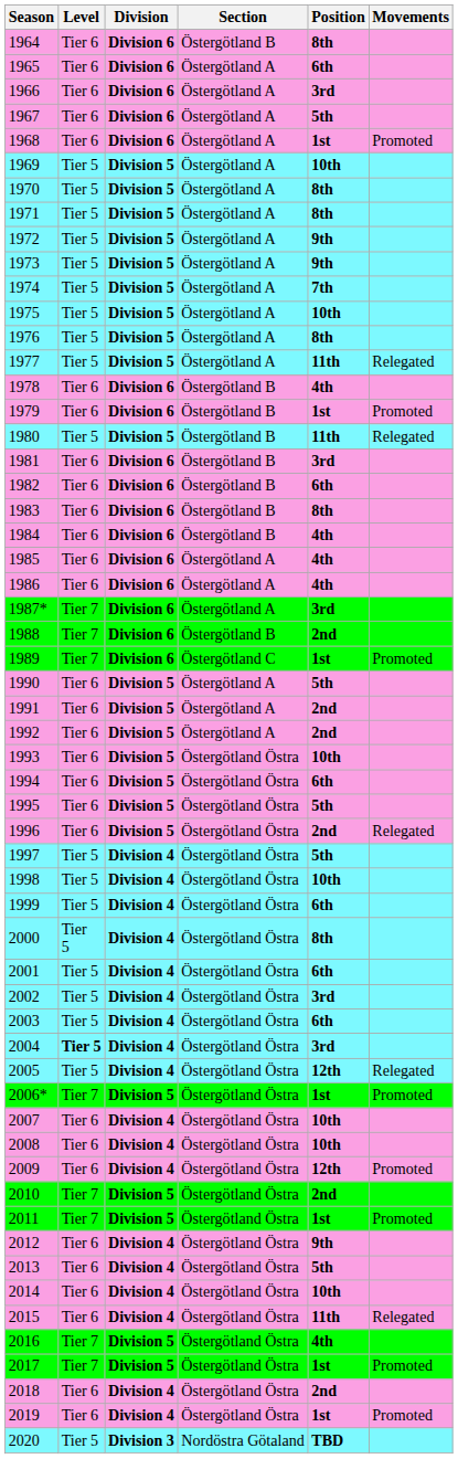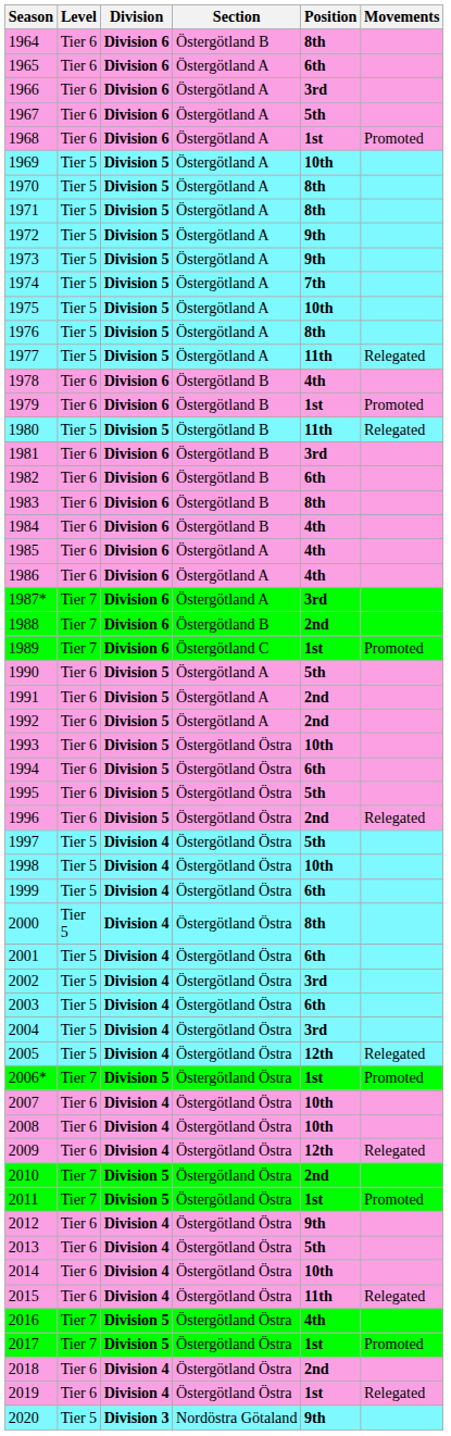 <table class="wikitable">
 <tr style="background:#f0f6fa;">
 <th><strong>Season</strong></th>
 <th><strong>Level</strong></th>
 <th><strong>Division</strong></th>
 <th><strong>Section</strong></th>
 <th><strong>Position</strong></th>
 <th><strong>Movements</strong></th>
 </tr>
 <tr>
 <td style="background:#FBA0E3;">1964</td>
 <td style="background:#FBA0E3;">Tier 6</td>
 <td style="background:#FBA0E3;"><strong>Division 6</strong></td>
 <td style="background:#FBA0E3;">Östergötland B</td>
 <td style="background:#FBA0E3;"><strong>8th</strong></td>
 <td style="background:#FBA0E3;"></td>
 </tr>
 <tr>
 <td style="background:#FBA0E3;">1965</td>
 <td style="background:#FBA0E3;">Tier 6</td>
 <td style="background:#FBA0E3;"><strong>Division 6</strong></td>
 <td style="background:#FBA0E3;">Östergötland A</td>
 <td style="background:#FBA0E3;"><strong>6th</strong></td>
 <td style="background:#FBA0E3;"></td>
 </tr>
 <tr>
 <td style="background:#FBA0E3;">1966</td>
 <td style="background:#FBA0E3;">Tier 6</td>
 <td style="background:#FBA0E3;"><strong>Division 6</strong></td>
 <td style="background:#FBA0E3;">Östergötland A</td>
 <td style="background:#FBA0E3;"><strong>3rd</strong></td>
 <td style="background:#FBA0E3;"></td>
 </tr>
 <tr>
 <td style="background:#FBA0E3;">1967</td>
 <td style="background:#FBA0E3;">Tier 6</td>
 <td style="background:#FBA0E3;"><strong>Division 6</strong></td>
 <td style="background:#FBA0E3;">Östergötland A</td>
 <td style="background:#FBA0E3;"><strong>5th</strong></td>
 <td style="background:#FBA0E3;"></td>
 </tr>
 <tr>
 <td style="background:#FBA0E3;">1968</td>
 <td style="background:#FBA0E3;">Tier 6</td>
 <td style="background:#FBA0E3;"><strong>Division 6</strong></td>
 <td style="background:#FBA0E3;">Östergötland A</td>
 <td style="background:#FBA0E3;"><strong>1st</strong></td>
 <td style="background:#FBA0E3;">Promoted</td>
 </tr>
 <tr>
 <td style="background:#7DF9FF;">1969</td>
 <td style="background:#7DF9FF;">Tier 5</td>
 <td style="background:#7DF9FF;"><strong>Division 5</strong></td>
 <td style="background:#7DF9FF;">Östergötland A</td>
 <td style="background:#7DF9FF;"><strong>10th</strong></td>
 <td style="background:#7DF9FF;"></td>
 </tr>
 <tr>
 <td style="background:#7DF9FF;">1970</td>
 <td style="background:#7DF9FF;">Tier 5</td>
 <td style="background:#7DF9FF;"><strong>Division 5</strong></td>
 <td style="background:#7DF9FF;">Östergötland A</td>
 <td style="background:#7DF9FF;"><strong>8th</strong></td>
 <td style="background:#7DF9FF;"></td>
 </tr>
 <tr>
 <td style="background:#7DF9FF;">1971</td>
 <td style="background:#7DF9FF;">Tier 5</td>
 <td style="background:#7DF9FF;"><strong>Division 5</strong></td>
 <td style="background:#7DF9FF;">Östergötland A</td>
 <td style="background:#7DF9FF;"><strong>8th</strong></td>
 <td style="background:#7DF9FF;"></td>
 </tr>
 <tr>
 <td style="background:#7DF9FF;">1972</td>
 <td style="background:#7DF9FF;">Tier 5</td>
 <td style="background:#7DF9FF;"><strong>Division 5</strong></td>
 <td style="background:#7DF9FF;">Östergötland A</td>
 <td style="background:#7DF9FF;"><strong>9th</strong></td>
 <td style="background:#7DF9FF;"></td>
 </tr>
 <tr>
 <td style="background:#7DF9FF;">1973</td>
 <td style="background:#7DF9FF;">Tier 5</td>
 <td style="background:#7DF9FF;"><strong>Division 5</strong></td>
 <td style="background:#7DF9FF;">Östergötland A</td>
 <td style="background:#7DF9FF;"><strong>9th</strong></td>
 <td style="background:#7DF9FF;"></td>
 </tr>
 <tr>
 <td style="background:#7DF9FF;">1974</td>
 <td style="background:#7DF9FF;">Tier 5</td>
 <td style="background:#7DF9FF;"><strong>Division 5</strong></td>
 <td style="background:#7DF9FF;">Östergötland A</td>
 <td style="background:#7DF9FF;"><strong>7th</strong></td>
 <td style="background:#7DF9FF;"></td>
 </tr>
 <tr>
 <td style="background:#7DF9FF;">1975</td>
 <td style="background:#7DF9FF;">Tier 5</td>
 <td style="background:#7DF9FF;"><strong>Division 5</strong></td>
 <td style="background:#7DF9FF;">Östergötland A</td>
 <td style="background:#7DF9FF;"><strong>10th</strong></td>
 <td style="background:#7DF9FF;"></td>
 </tr>
 <tr>
 <td style="background:#7DF9FF;">1976</td>
 <td style="background:#7DF9FF;">Tier 5</td>
 <td style="background:#7DF9FF;"><strong>Division 5</strong></td>
 <td style="background:#7DF9FF;">Östergötland A</td>
 <td style="background:#7DF9FF;"><strong>8th</strong></td>
 <td style="background:#7DF9FF;"></td>
 </tr>
 <tr>
 <td style="background:#7DF9FF;">1977</td>
 <td style="background:#7DF9FF;">Tier 5</td>
 <td style="background:#7DF9FF;"><strong>Division 5</strong></td>
 <td style="background:#7DF9FF;">Östergötland A</td>
 <td style="background:#7DF9FF;"><strong>11th</strong></td>
 <td style="background:#7DF9FF;">Relegated</td>
 </tr>
 <tr>
 <td style="background:#FBA0E3;">1978</td>
 <td style="background:#FBA0E3;">Tier 6</td>
 <td style="background:#FBA0E3;"><strong>Division 6</strong></td>
 <td style="background:#FBA0E3;">Östergötland B</td>
 <td style="background:#FBA0E3;"><strong>4th</strong></td>
 <td style="background:#FBA0E3;"></td>
 </tr>
 <tr>
 <td style="background:#FBA0E3;">1979</td>
 <td style="background:#FBA0E3;">Tier 6</td>
 <td style="background:#FBA0E3;"><strong>Division 6</strong></td>
 <td style="background:#FBA0E3;">Östergötland B</td>
 <td style="background:#FBA0E3;"><strong>1st</strong></td>
 <td style="background:#FBA0E3;">Promoted</td>
 </tr>
 <tr>
 <td style="background:#7DF9FF;">1980</td>
 <td style="background:#7DF9FF;">Tier 5</td>
 <td style="background:#7DF9FF;"><strong>Division 5</strong></td>
 <td style="background:#7DF9FF;">Östergötland B</td>
 <td style="background:#7DF9FF;"><strong>11th</strong></td>
 <td style="background:#7DF9FF;">Relegated</td>
 </tr>
 <tr>
 <td style="background:#FBA0E3;">1981</td>
 <td style="background:#FBA0E3;">Tier 6</td>
 <td style="background:#FBA0E3;"><strong>Division 6</strong></td>
 <td style="background:#FBA0E3;">Östergötland B</td>
 <td style="background:#FBA0E3;"><strong>3rd</strong></td>
 <td style="background:#FBA0E3;"></td>
 </tr>
 <tr>
 <td style="background:#FBA0E3;">1982</td>
 <td style="background:#FBA0E3;">Tier 6</td>
 <td style="background:#FBA0E3;"><strong>Division 6</strong></td>
 <td style="background:#FBA0E3;">Östergötland B</td>
 <td style="background:#FBA0E3;"><strong>6th</strong></td>
 <td style="background:#FBA0E3;"></td>
 </tr>
 <tr>
 <td style="background:#FBA0E3;">1983</td>
 <td style="background:#FBA0E3;">Tier 6</td>
 <td style="background:#FBA0E3;"><strong>Division 6</strong></td>
 <td style="background:#FBA0E3;">Östergötland B</td>
 <td style="background:#FBA0E3;"><strong>8th</strong></td>
 <td style="background:#FBA0E3;"></td>
 </tr>
 <tr>
 <td style="background:#FBA0E3;">1984</td>
 <td style="background:#FBA0E3;">Tier 6</td>
 <td style="background:#FBA0E3;"><strong>Division 6</strong></td>
 <td style="background:#FBA0E3;">Östergötland B</td>
 <td style="background:#FBA0E3;"><strong>4th</strong></td>
 <td style="background:#FBA0E3;"></td>
 </tr>
 <tr>
 <td style="background:#FBA0E3;">1985</td>
 <td style="background:#FBA0E3;">Tier 6</td>
 <td style="background:#FBA0E3;"><strong>Division 6</strong></td>
 <td style="background:#FBA0E3;">Östergötland A</td>
 <td style="background:#FBA0E3;"><strong>4th</strong></td>
 <td style="background:#FBA0E3;"></td>
 </tr>
 <tr>
 <td style="background:#FBA0E3;">1986</td>
 <td style="background:#FBA0E3;">Tier 6</td>
 <td style="background:#FBA0E3;"><strong>Division 6</strong></td>
 <td style="background:#FBA0E3;">Östergötland A</td>
 <td style="background:#FBA0E3;"><strong>4th</strong></td>
 <td style="background:#FBA0E3;"></td>
 </tr>
 <tr>
 <td style="background:#00FF00;">1987*</td>
 <td style="background:#00FF00;">Tier 7</td>
 <td style="background:#00FF00;"><strong>Division 6</strong></td>
 <td style="background:#00FF00;">Östergötland A</td>
 <td style="background:#00FF00;"><strong>3rd</strong></td>
 <td style="background:#00FF00;"></td>
 </tr>
 <tr>
 <td style="background:#00FF00;">1988</td>
 <td style="background:#00FF00;">Tier 7</td>
 <td style="background:#00FF00;"><strong>Division 6</strong></td>
 <td style="background:#00FF00;">Östergötland B</td>
 <td style="background:#00FF00;"><strong>2nd</strong></td>
 <td style="background:#00FF00;"></td>
 </tr>
 <tr>
 <td style="background:#00FF00;">1989</td>
 <td style="background:#00FF00;">Tier 7</td>
 <td style="background:#00FF00;"><strong>Division 6</strong></td>
 <td style="background:#00FF00;">Östergötland C</td>
 <td style="background:#00FF00;"><strong>1st</strong></td>
 <td style="background:#00FF00;">Promoted</td>
 </tr>
 <tr>
 <td style="background:#FBA0E3;">1990</td>
 <td style="background:#FBA0E3;">Tier 6</td>
 <td style="background:#FBA0E3;"><strong>Division 5</strong></td>
 <td style="background:#FBA0E3;">Östergötland A</td>
 <td style="background:#FBA0E3;"><strong>5th</strong></td>
 <td style="background:#FBA0E3;"></td>
 </tr>
 <tr>
 <td style="background:#FBA0E3;">1991</td>
 <td style="background:#FBA0E3;">Tier 6</td>
 <td style="background:#FBA0E3;"><strong>Division 5</strong></td>
 <td style="background:#FBA0E3;">Östergötland A</td>
 <td style="background:#FBA0E3;"><strong>2nd</strong></td>
 <td style="background:#FBA0E3;"></td>
 </tr>
 <tr>
 <td style="background:#FBA0E3;">1992</td>
 <td style="background:#FBA0E3;">Tier 6</td>
 <td style="background:#FBA0E3;"><strong>Division 5</strong></td>
 <td style="background:#FBA0E3;">Östergötland A</td>
 <td style="background:#FBA0E3;"><strong>2nd</strong></td>
 <td style="background:#FBA0E3;"></td>
 </tr>
 <tr>
 <td style="background:#FBA0E3;">1993</td>
 <td style="background:#FBA0E3;">Tier 6</td>
 <td style="background:#FBA0E3;"><strong>Division 5</strong></td>
 <td style="background:#FBA0E3;">Östergötland Östra</td>
 <td style="background:#FBA0E3;"><strong>10th</strong></td>
 <td style="background:#FBA0E3;"></td>
 </tr>
 <tr>
 <td style="background:#FBA0E3;">1994</td>
 <td style="background:#FBA0E3;">Tier 6</td>
 <td style="background:#FBA0E3;"><strong>Division 5</strong></td>
 <td style="background:#FBA0E3;">Östergötland Östra</td>
 <td style="background:#FBA0E3;"><strong>6th</strong></td>
 <td style="background:#FBA0E3;"></td>
 </tr>
 <tr>
 <td style="background:#FBA0E3;">1995</td>
 <td style="background:#FBA0E3;">Tier 6</td>
 <td style="background:#FBA0E3;"><strong>Division 5</strong></td>
 <td style="background:#FBA0E3;">Östergötland Östra</td>
 <td style="background:#FBA0E3;"><strong>5th</strong></td>
 <td style="background:#FBA0E3;"></td>
 </tr>
 <tr>
 <td style="background:#FBA0E3;">1996</td>
 <td style="background:#FBA0E3;">Tier 6</td>
 <td style="background:#FBA0E3;"><strong>Division 5</strong></td>
 <td style="background:#FBA0E3;">Östergötland Östra</td>
 <td style="background:#FBA0E3;"><strong>2nd</strong></td>
 <td style="background:#FBA0E3;">Relegated</td>
 </tr>
 <tr>
 <td style="background:#7DF9FF;">1997</td>
 <td style="background:#7DF9FF;">Tier 5</td>
 <td style="background:#7DF9FF;"><strong>Division 4</strong></td>
 <td style="background:#7DF9FF;">Östergötland Östra</td>
 <td style="background:#7DF9FF;"><strong>5th</strong></td>
 <td style="background:#7DF9FF;"></td>
 </tr>
 <tr>
 <td style="background:#7DF9FF;">1998</td>
 <td style="background:#7DF9FF;">Tier 5</td>
 <td style="background:#7DF9FF;"><strong>Division 4</strong></td>
 <td style="background:#7DF9FF;">Östergötland Östra</td>
 <td style="background:#7DF9FF;"><strong>10th</strong></td>
 <td style="background:#7DF9FF;"></td>
 </tr>
 <tr>
 <td style="background:#7DF9FF;">1999</td>
 <td style="background:#7DF9FF;">Tier 5</td>
 <td style="background:#7DF9FF;"><strong>Division 4</strong></td>
 <td style="background:#7DF9FF;">Östergötland Östra</td>
 <td style="background:#7DF9FF;"><strong>6th</strong></td>
 <td style="background:#7DF9FF;"></td>
 </tr>
 <tr>
 <td style="background:#7DF9FF;">2000</td>
 <td style="background:#7DF9FF;">Tier<br>5</td>
 <td style="background:#7DF9FF;"><strong>Division 4</strong></td>
 <td style="background:#7DF9FF;">Östergötland Östra</td>
 <td style="background:#7DF9FF;"><strong>8th</strong></td>
 <td style="background:#7DF9FF;"></td>
 </tr>
 <tr>
 <td style="background:#7DF9FF;">2001</td>
 <td style="background:#7DF9FF;">Tier 5</td>
 <td style="background:#7DF9FF;"><strong>Division 4</strong></td>
 <td style="background:#7DF9FF;">Östergötland Östra</td>
 <td style="background:#7DF9FF;"><strong>6th</strong></td>
 <td style="background:#7DF9FF;"></td>
 </tr>
 <tr>
 <td style="background:#7DF9FF;">2002</td>
 <td style="background:#7DF9FF;">Tier 5</td>
 <td style="background:#7DF9FF;"><strong>Division 4</strong></td>
 <td style="background:#7DF9FF;">Östergötland Östra</td>
 <td style="background:#7DF9FF;"><strong>3rd</strong></td>
 <td style="background:#7DF9FF;"></td>
 </tr>
 <tr>
 <td style="background:#7DF9FF;">2003</td>
 <td style="background:#7DF9FF;">Tier 5</td>
 <td style="background:#7DF9FF;"><strong>Division 4</strong></td>
 <td style="background:#7DF9FF;">Östergötland Östra</td>
 <td style="background:#7DF9FF;"><strong>6th</strong></td>
 <td style="background:#7DF9FF;"></td>
 </tr>
 <tr>
 <td style="background:#7DF9FF;">2004</td>
-<td style="background:#7DF9FF;"><strong>Tier 5</strong></td>
+<td style="background:#7DF9FF;">Tier 5</td>
 <td style="background:#7DF9FF;"><strong>Division 4</strong></td>
 <td style="background:#7DF9FF;">Östergötland Östra</td>
 <td style="background:#7DF9FF;"><strong>3rd</strong></td>
 <td style="background:#7DF9FF;"></td>
 </tr>
 <tr>
 <td style="background:#7DF9FF;">2005</td>
 <td style="background:#7DF9FF;">Tier 5</td>
 <td style="background:#7DF9FF;"><strong>Division 4</strong></td>
 <td style="background:#7DF9FF;">Östergötland Östra</td>
 <td style="background:#7DF9FF;"><strong>12th</strong></td>
 <td style="background:#7DF9FF;">Relegated</td>
 </tr>
 <tr>
 <td style="background:#00FF00;">2006*</td>
 <td style="background:#00FF00;">Tier 7</td>
 <td style="background:#00FF00;"><strong>Division 5</strong></td>
 <td style="background:#00FF00;">Östergötland Östra</td>
 <td style="background:#00FF00;"><strong>1st</strong></td>
 <td style="background:#00FF00;">Promoted</td>
 </tr>
 <tr>
 <td style="background:#FBA0E3;">2007</td>
 <td style="background:#FBA0E3;">Tier 6</td>
 <td style="background:#FBA0E3;"><strong>Division 4</strong></td>
 <td style="background:#FBA0E3;">Östergötland Östra</td>
 <td style="background:#FBA0E3;"><strong>10th</strong></td>
 <td style="background:#FBA0E3;"></td>
 </tr>
 <tr>
 <td style="background:#FBA0E3;">2008</td>
 <td style="background:#FBA0E3;">Tier 6</td>
 <td style="background:#FBA0E3;"><strong>Division 4</strong></td>
 <td style="background:#FBA0E3;">Östergötland Östra</td>
 <td style="background:#FBA0E3;"><strong>10th</strong></td>
 <td style="background:#FBA0E3;"></td>
 </tr>
 <tr>
 <td style="background:#FBA0E3;">2009</td>
 <td style="background:#FBA0E3;">Tier 6</td>
 <td style="background:#FBA0E3;"><strong>Division 4</strong></td>
 <td style="background:#FBA0E3;">Östergötland Östra</td>
 <td style="background:#FBA0E3;"><strong>12th</strong></td>
-<td style="background:#FBA0E3;">Promoted</td>
+<td style="background:#FBA0E3;">Relegated</td>
 </tr>
 <tr>
 <td style="background:#00FF00;">2010</td>
 <td style="background:#00FF00;">Tier 7</td>
 <td style="background:#00FF00;"><strong>Division 5</strong></td>
 <td style="background:#00FF00;">Östergötland Östra</td>
 <td style="background:#00FF00;"><strong>2nd</strong></td>
 <td style="background:#00FF00;"></td>
 </tr>
 <tr>
 <td style="background:#00FF00;">2011</td>
 <td style="background:#00FF00;">Tier 7</td>
 <td style="background:#00FF00;"><strong>Division 5</strong></td>
 <td style="background:#00FF00;">Östergötland Östra</td>
 <td style="background:#00FF00;"><strong>1st</strong></td>
 <td style="background:#00FF00;">Promoted</td>
 </tr>
 <tr>
 <td style="background:#FBA0E3;">2012</td>
 <td style="background:#FBA0E3;">Tier 6</td>
 <td style="background:#FBA0E3;"><strong>Division 4</strong></td>
 <td style="background:#FBA0E3;">Östergötland Östra</td>
 <td style="background:#FBA0E3;"><strong>9th</strong></td>
 <td style="background:#FBA0E3;"></td>
 </tr>
 <tr>
 <td style="background:#FBA0E3;">2013</td>
 <td style="background:#FBA0E3;">Tier 6</td>
 <td style="background:#FBA0E3;"><strong>Division 4</strong></td>
 <td style="background:#FBA0E3;">Östergötland Östra</td>
 <td style="background:#FBA0E3;"><strong>5th</strong></td>
 <td style="background:#FBA0E3;"></td>
 </tr>
 <tr>
 <td style="background:#FBA0E3;">2014</td>
 <td style="background:#FBA0E3;">Tier 6</td>
 <td style="background:#FBA0E3;"><strong>Division 4</strong></td>
 <td style="background:#FBA0E3;">Östergötland Östra</td>
 <td style="background:#FBA0E3;"><strong>10th</strong></td>
 <td style="background:#FBA0E3;"></td>
 </tr>
 <tr>
 <td style="background:#FBA0E3;">2015</td>
 <td style="background:#FBA0E3;">Tier 6</td>
 <td style="background:#FBA0E3;"><strong>Division 4</strong></td>
 <td style="background:#FBA0E3;">Östergötland Östra</td>
 <td style="background:#FBA0E3;"><strong>11th</strong></td>
 <td style="background:#FBA0E3;">Relegated</td>
 </tr>
 <tr>
 <td style="background:#00FF00;">2016</td>
 <td style="background:#00FF00;">Tier 7</td>
 <td style="background:#00FF00;"><strong>Division 5</strong></td>
 <td style="background:#00FF00;">Östergötland Östra</td>
 <td style="background:#00FF00;"><strong>4th</strong></td>
 <td style="background:#00FF00;"></td>
 </tr>
 <tr>
 <td style="background:#00FF00;">2017</td>
 <td style="background:#00FF00;">Tier 7</td>
 <td style="background:#00FF00;"><strong>Division 5</strong></td>
 <td style="background:#00FF00;">Östergötland Östra</td>
 <td style="background:#00FF00;"><strong>1st</strong></td>
 <td style="background:#00FF00;">Promoted</td>
 </tr>
 <tr>
 <td style="background:#FBA0E3;">2018</td>
 <td style="background:#FBA0E3;">Tier 6</td>
 <td style="background:#FBA0E3;"><strong>Division 4</strong></td>
 <td style="background:#FBA0E3;">Östergötland Östra</td>
 <td style="background:#FBA0E3;"><strong>2nd</strong></td>
 <td style="background:#FBA0E3;"></td>
 </tr>
 <tr>
 <td style="background:#FBA0E3;">2019</td>
 <td style="background:#FBA0E3;">Tier 6</td>
 <td style="background:#FBA0E3;"><strong>Division 4</strong></td>
 <td style="background:#FBA0E3;">Östergötland Östra</td>
 <td style="background:#FBA0E3;"><strong>1st</strong></td>
-<td style="background:#FBA0E3;">Promoted</td>
+<td style="background:#FBA0E3;">Relegated</td>
 </tr>
 <tr>
 <td style="background:#7DF9FF;">2020</td>
 <td style="background:#7DF9FF;">Tier 5</td>
 <td style="background:#7DF9FF;"><strong>Division 3</strong></td>
 <td style="background:#7DF9FF;">Nordöstra Götaland</td>
-<td style="background:#7DF9FF;"><strong>TBD</strong></td>
+<td style="background:#7DF9FF;"><strong>9th</strong></td>
 <td style="background:#7DF9FF;"></td>
 </tr>
 </table>
